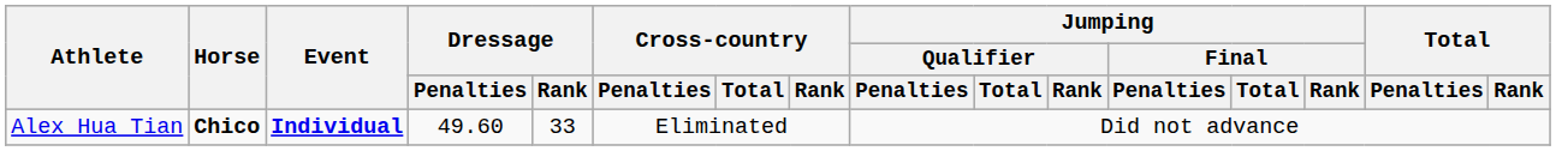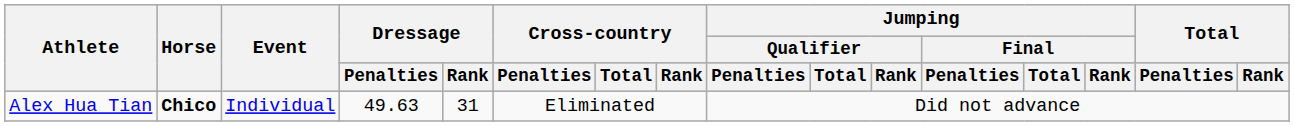 <table class=wikitable style="font-size:90%">
 <tr>
 <th rowspan="3">Athlete</th>
 <th rowspan="3">Horse</th>
 <th rowspan="3">Event</th>
 <th colspan="2" rowspan="2">Dressage</th>
 <th colspan="3" rowspan="2">Cross-country</th>
 <th colspan="6">Jumping</th>
 <th colspan="2" rowspan="2">Total</th>
 </tr>
 <tr style="font-size:95%">
 <th colspan="3">Qualifier</th>
 <th colspan="3">Final</th>
 </tr>
 <tr style="font-size:95%">
 <th>Penalties</th>
 <th>Rank</th>
 <th>Penalties</th>
 <th>Total</th>
 <th>Rank</th>
 <th>Penalties</th>
 <th>Total</th>
 <th>Rank</th>
 <th>Penalties</th>
 <th>Total</th>
 <th>Rank</th>
 <th>Penalties</th>
 <th>Rank</th>
 </tr>
 <tr align=center>
 <td align=left><a href='#'>Alex Hua Tian</a></td>
 <td align=left><strong>Chico</strong></td>
-<td align=left><strong><a href='#'>Individual</a></strong></td>
-<td>49.60</td>
-<td>33</td>
+<td align=left><a href='#'>Individual</a></td>
+<td>49.63</td>
+<td>31</td>
 <td colspan=3>Eliminated</td>
 <td colspan=8>Did not advance</td>
 </tr>
 </table>
